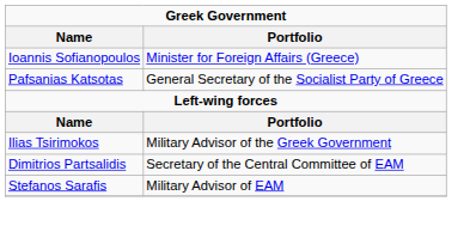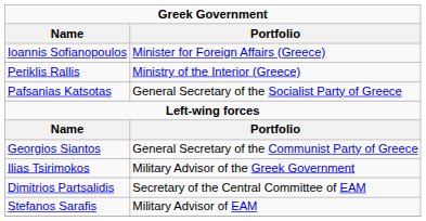 <table class="wikitable">
 <tr>
 <td colspan=2 align=center><strong>Greek Government</strong></td>
 </tr>
 <tr>
 <th>Name</th>
 <th>Portfolio</th>
 </tr>
 <tr>
 <td><a href='#'>Ioannis Sofianopoulos</a></td>
 <td><a href='#'>Minister for Foreign Affairs (Greece)</a></td>
 </tr>
 <tr>
+<td><a href='#'>Periklis Rallis</a></td>
+<td><a href='#'>Ministry of the Interior (Greece)</a></td>
+</tr>
+<tr>
 <td><a href='#'>Pafsanias Katsotas</a></td>
 <td>General Secretary of the <a href='#'>Socialist Party of Greece</a></td>
 </tr>
 <tr>
 <td colspan=2 align=center><strong>Left-wing forces</strong></td>
 </tr>
 <tr>
 <th>Name</th>
 <th>Portfolio</th>
+</tr>
+<tr>
+<td><a href='#'>Georgios Siantos</a></td>
+<td>General Secretary of the <a href='#'>Communist Party of Greece</a></td>
 </tr>
 <tr>
 <td><a href='#'>Ilias Tsirimokos</a></td>
 <td>Military Advisor of the <a href='#'>Greek Government</a></td>
 </tr>
 <tr>
 <td><a href='#'>Dimitrios Partsalidis</a></td>
 <td>Secretary of the Central Committee of <a href='#'>EAM</a></td>
 </tr>
 <tr>
 <td><a href='#'>Stefanos Sarafis</a></td>
 <td>Military Advisor of <a href='#'>EAM</a></td>
 </tr>
 <tr>
 </tr>
 </table>
